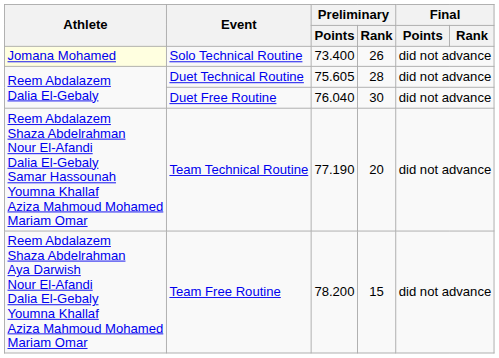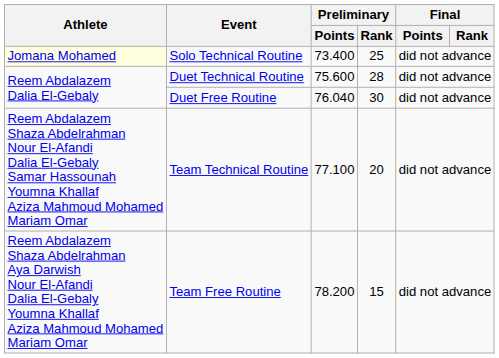 <table class=wikitable style="font-size:90%">
 <tr>
 <th rowspan="2">Athlete</th>
 <th rowspan="2">Event</th>
 <th colspan="2">Preliminary</th>
 <th colspan="2">Final</th>
 </tr>
 <tr>
 <th>Points</th>
 <th>Rank</th>
 <th>Points</th>
 <th>Rank</th>
 </tr>
 <tr>
 <td rowspan="1" style="background: lightyellow;"><a href='#'>Jomana Mohamed</a></td>
 <td><a href='#'>Solo Technical Routine</a></td>
 <td align=center>73.400</td>
-<td align=center>26</td>
+<td align=center>25</td>
 <td align=center colspan=2>did not advance</td>
 </tr>
 <tr>
 <td rowspan="2"><a href='#'>Reem Abdalazem</a><br><a href='#'>Dalia El-Gebaly</a></td>
 <td><a href='#'>Duet Technical Routine</a></td>
-<td align=center>75.605</td>
+<td align=center>75.600</td>
 <td align=center>28</td>
 <td align=center colspan=2>did not advance</td>
 </tr>
 <tr>
 <td><a href='#'>Duet Free Routine</a></td>
 <td align=center>76.040</td>
 <td align=center>30</td>
 <td align=center colspan=2>did not advance</td>
 </tr>
 <tr>
 <td rowspan="1"><a href='#'>Reem Abdalazem</a><br><a href='#'>Shaza Abdelrahman</a><br><a href='#'>Nour El-Afandi</a><br><a href='#'>Dalia El-Gebaly</a><br><a href='#'>Samar Hassounah</a><br><a href='#'>Youmna Khallaf</a><br><a href='#'>Aziza Mahmoud Mohamed</a><br><a href='#'>Mariam Omar</a></td>
 <td><a href='#'>Team Technical Routine</a></td>
-<td align=center>77.190</td>
+<td align=center>77.100</td>
 <td align=center>20</td>
 <td align=center colspan=2>did not advance</td>
 </tr>
 <tr>
 <td rowspan="1"><a href='#'>Reem Abdalazem</a><br><a href='#'>Shaza Abdelrahman</a><br><a href='#'>Aya Darwish</a><br><a href='#'>Nour El-Afandi</a><br><a href='#'>Dalia El-Gebaly</a><br><a href='#'>Youmna Khallaf</a><br><a href='#'>Aziza Mahmoud Mohamed</a><br><a href='#'>Mariam Omar</a></td>
 <td><a href='#'>Team Free Routine</a></td>
 <td align=center>78.200</td>
 <td align=center>15</td>
 <td align=center colspan=2>did not advance</td>
 </tr>
 </table>
